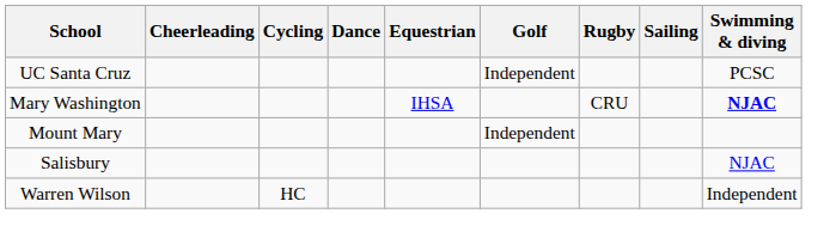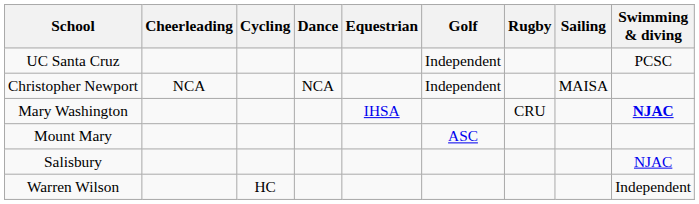 <table class="wikitable" style="text-align:center; font-size:95%">
 <tr>
 <th>School</th>
 <th>Cheerleading</th>
 <th>Cycling</th>
 <th>Dance</th>
 <th>Equestrian</th>
 <th>Golf</th>
 <th>Rugby</th>
 <th>Sailing</th>
 <th>Swimming<br>& diving</th>
 </tr>
 <tr>
 <td>UC Santa Cruz</td>
 <td></td>
 <td></td>
 <td></td>
 <td></td>
 <td>Independent</td>
 <td></td>
 <td></td>
 <td>PCSC</td>
 </tr>
 <tr>
+<td>Christopher Newport</td>
+<td>NCA</td>
+<td></td>
+<td>NCA</td>
+<td></td>
+<td>Independent</td>
+<td></td>
+<td>MAISA</td>
+<td></td>
+</tr>
+<tr>
 <td>Mary Washington</td>
 <td></td>
 <td></td>
 <td></td>
 <td><a href='#'>IHSA</a></td>
 <td></td>
 <td>CRU</td>
 <td></td>
 <td><strong><a href='#'>NJAC</a></strong></td>
 </tr>
 <tr>
 <td>Mount Mary</td>
 <td></td>
 <td></td>
 <td></td>
 <td></td>
-<td>Independent</td>
+<td><a href='#'>ASC</a></td>
 <td></td>
 <td></td>
 <td></td>
 </tr>
 <tr>
 <td>Salisbury</td>
 <td></td>
 <td></td>
 <td></td>
 <td></td>
 <td></td>
 <td></td>
 <td></td>
 <td><a href='#'>NJAC</a></td>
 </tr>
 <tr>
 <td>Warren Wilson</td>
 <td></td>
 <td>HC</td>
 <td></td>
 <td></td>
 <td></td>
 <td></td>
 <td></td>
 <td>Independent</td>
 </tr>
 </table>
